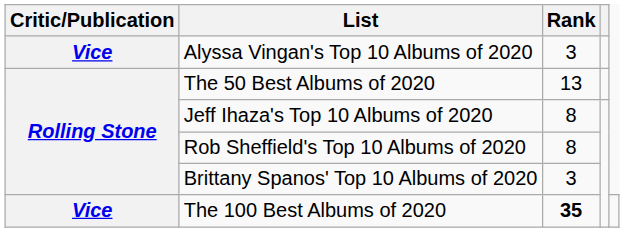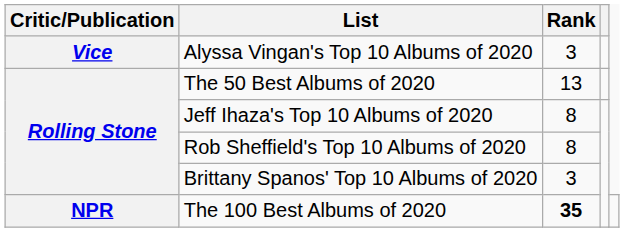 <table class="wikitable sortable plainrowheaders" style="margin-left: auto; margin-right: auto; border: none;">
 <tr>
 <th scope="col">Critic/Publication</th>
 <th scope="col" class="unsortable">List</th>
 <th scope="col" data-sort-type="number">Rank</th>
 <th scope="col" class="unsortable"></th>
 </tr>
 <tr>
 <th scope="row"><em><a href='#'>Vice</a></em></th>
 <td>Alyssa Vingan's Top 10 Albums of 2020</td>
 <td style="text-align:center;">3</td>
 <td rowspan="1" style="text-align:center;"></td>
 </tr>
 <tr>
 <th scope="row" rowspan="4"><em><a href='#'>Rolling Stone</a></em></th>
 <td>The 50 Best Albums of 2020</td>
 <td style="text-align:center;">13</td>
 <td style="text-align:center;"></td>
 </tr>
 <tr>
 <td>Jeff Ihaza's Top 10 Albums of 2020</td>
 <td style="text-align:center;">8</td>
 <td rowspan = "11" style="text-align:center;"></td>
 </tr>
 <tr>
 <td>Rob Sheffield's Top 10 Albums of 2020</td>
 <td style="text-align:center;">8</td>
 </tr>
 <tr>
 <td>Brittany Spanos' Top 10 Albums of 2020</td>
 <td style="text-align:center;">3</td>
 </tr>
 <tr>
-<th scope="row"><em><a href='#'>Vice</a></em></th>
+<th scope="row"><a href='#'>NPR</a></th>
 <td>The 100 Best Albums of 2020</td>
 <td style="text-align:center;"><strong>35</strong></td>
 <td style="text-align:center;"></td>
 </tr>
 <tr>
 </tr>
 </table>
